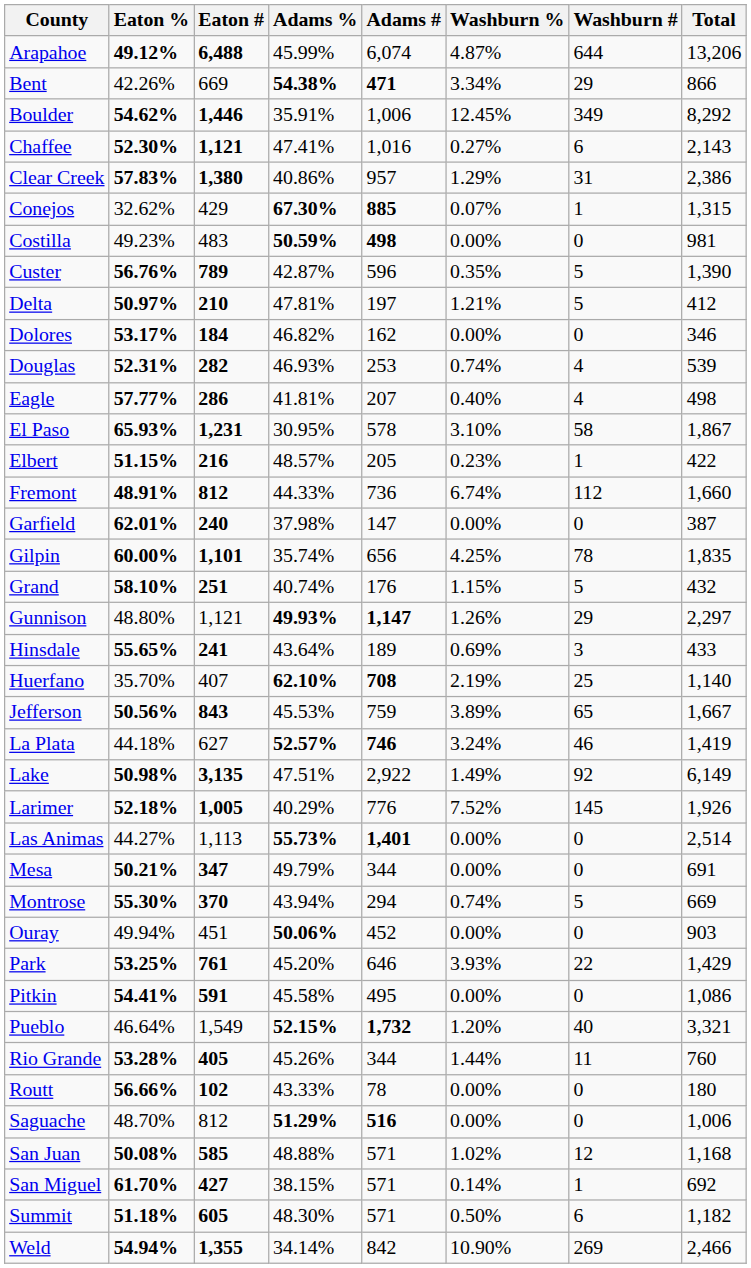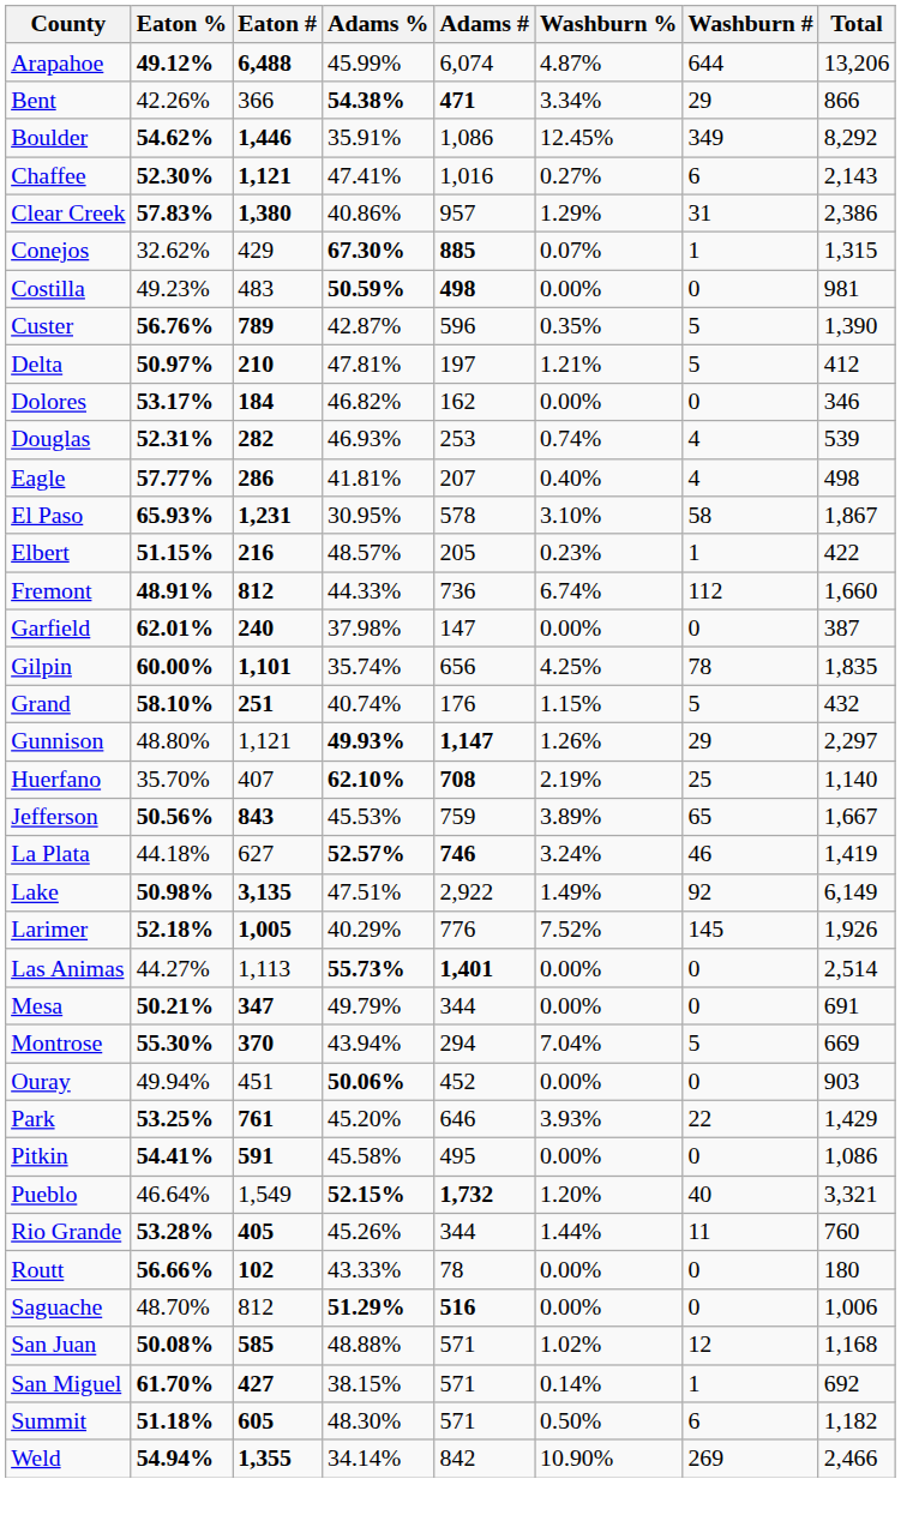 <table class="wikitable sortable">
 <tr>
 <th>County</th>
 <th>Eaton %</th>
 <th>Eaton #</th>
 <th>Adams %</th>
 <th>Adams #</th>
 <th>Washburn %</th>
 <th>Washburn #</th>
 <th>Total</th>
 </tr>
 <tr>
 <td><a href='#'>Arapahoe</a></td>
 <td><strong>49.12%</strong></td>
 <td><strong>6,488</strong></td>
 <td>45.99%</td>
 <td>6,074</td>
 <td>4.87%</td>
 <td>644</td>
 <td>13,206</td>
 </tr>
 <tr>
 <td><a href='#'>Bent</a></td>
 <td>42.26%</td>
-<td>669</td>
+<td>366</td>
 <td><strong>54.38%</strong></td>
 <td><strong>471</strong></td>
 <td>3.34%</td>
 <td>29</td>
 <td>866</td>
 </tr>
 <tr>
 <td><a href='#'>Boulder</a></td>
 <td><strong>54.62%</strong></td>
 <td><strong>1,446</strong></td>
 <td>35.91%</td>
-<td>1,006</td>
+<td>1,086</td>
 <td>12.45%</td>
 <td>349</td>
 <td>8,292</td>
 </tr>
 <tr>
 <td><a href='#'>Chaffee</a></td>
 <td><strong>52.30%</strong></td>
 <td><strong>1,121</strong></td>
 <td>47.41%</td>
 <td>1,016</td>
 <td>0.27%</td>
 <td>6</td>
 <td>2,143</td>
 </tr>
 <tr>
 <td><a href='#'>Clear Creek</a></td>
 <td><strong>57.83%</strong></td>
 <td><strong>1,380</strong></td>
 <td>40.86%</td>
 <td>957</td>
 <td>1.29%</td>
 <td>31</td>
 <td>2,386</td>
 </tr>
 <tr>
 <td><a href='#'>Conejos</a></td>
 <td>32.62%</td>
 <td>429</td>
 <td><strong>67.30%</strong></td>
 <td><strong>885</strong></td>
 <td>0.07%</td>
 <td>1</td>
 <td>1,315</td>
 </tr>
 <tr>
 <td><a href='#'>Costilla</a></td>
 <td>49.23%</td>
 <td>483</td>
 <td><strong>50.59%</strong></td>
 <td><strong>498</strong></td>
 <td>0.00%</td>
 <td>0</td>
 <td>981</td>
 </tr>
 <tr>
 <td><a href='#'>Custer</a></td>
 <td><strong>56.76%</strong></td>
 <td><strong>789</strong></td>
 <td>42.87%</td>
 <td>596</td>
 <td>0.35%</td>
 <td>5</td>
 <td>1,390</td>
 </tr>
 <tr>
 <td><a href='#'>Delta</a></td>
 <td><strong>50.97%</strong></td>
 <td><strong>210</strong></td>
 <td>47.81%</td>
 <td>197</td>
 <td>1.21%</td>
 <td>5</td>
 <td>412</td>
 </tr>
 <tr>
 <td><a href='#'>Dolores</a></td>
 <td><strong>53.17%</strong></td>
 <td><strong>184</strong></td>
 <td>46.82%</td>
 <td>162</td>
 <td>0.00%</td>
 <td>0</td>
 <td>346</td>
 </tr>
 <tr>
 <td><a href='#'>Douglas</a></td>
 <td><strong>52.31%</strong></td>
 <td><strong>282</strong></td>
 <td>46.93%</td>
 <td>253</td>
 <td>0.74%</td>
 <td>4</td>
 <td>539</td>
 </tr>
 <tr>
 <td><a href='#'>Eagle</a></td>
 <td><strong>57.77%</strong></td>
 <td><strong>286</strong></td>
 <td>41.81%</td>
 <td>207</td>
 <td>0.40%</td>
 <td>4</td>
 <td>498</td>
 </tr>
 <tr>
 <td><a href='#'>El Paso</a></td>
 <td><strong>65.93%</strong></td>
 <td><strong>1,231</strong></td>
 <td>30.95%</td>
 <td>578</td>
 <td>3.10%</td>
 <td>58</td>
 <td>1,867</td>
 </tr>
 <tr>
 <td><a href='#'>Elbert</a></td>
 <td><strong>51.15%</strong></td>
 <td><strong>216</strong></td>
 <td>48.57%</td>
 <td>205</td>
 <td>0.23%</td>
 <td>1</td>
 <td>422</td>
 </tr>
 <tr>
 <td><a href='#'>Fremont</a></td>
 <td><strong>48.91%</strong></td>
 <td><strong>812</strong></td>
 <td>44.33%</td>
 <td>736</td>
 <td>6.74%</td>
 <td>112</td>
 <td>1,660</td>
 </tr>
 <tr>
 <td><a href='#'>Garfield</a></td>
 <td><strong>62.01%</strong></td>
 <td><strong>240</strong></td>
 <td>37.98%</td>
 <td>147</td>
 <td>0.00%</td>
 <td>0</td>
 <td>387</td>
 </tr>
 <tr>
 <td><a href='#'>Gilpin</a></td>
 <td><strong>60.00%</strong></td>
 <td><strong>1,101</strong></td>
 <td>35.74%</td>
 <td>656</td>
 <td>4.25%</td>
 <td>78</td>
 <td>1,835</td>
 </tr>
 <tr>
 <td><a href='#'>Grand</a></td>
 <td><strong>58.10%</strong></td>
 <td><strong>251</strong></td>
 <td>40.74%</td>
 <td>176</td>
 <td>1.15%</td>
 <td>5</td>
 <td>432</td>
 </tr>
 <tr>
 <td><a href='#'>Gunnison</a></td>
 <td>48.80%</td>
 <td>1,121</td>
 <td><strong>49.93%</strong></td>
 <td><strong>1,147</strong></td>
 <td>1.26%</td>
 <td>29</td>
 <td>2,297</td>
 </tr>
 <tr>
-<td><a href='#'>Hinsdale</a></td>
-<td><strong>55.65%</strong></td>
-<td><strong>241</strong></td>
-<td>43.64%</td>
-<td>189</td>
-<td>0.69%</td>
-<td>3</td>
-<td>433</td>
-</tr>
-<tr>
 <td><a href='#'>Huerfano</a></td>
 <td>35.70%</td>
 <td>407</td>
 <td><strong>62.10%</strong></td>
 <td><strong>708</strong></td>
 <td>2.19%</td>
 <td>25</td>
 <td>1,140</td>
 </tr>
 <tr>
 <td><a href='#'>Jefferson</a></td>
 <td><strong>50.56%</strong></td>
 <td><strong>843</strong></td>
 <td>45.53%</td>
 <td>759</td>
 <td>3.89%</td>
 <td>65</td>
 <td>1,667</td>
 </tr>
 <tr>
 <td><a href='#'>La Plata</a></td>
 <td>44.18%</td>
 <td>627</td>
 <td><strong>52.57%</strong></td>
 <td><strong>746</strong></td>
 <td>3.24%</td>
 <td>46</td>
 <td>1,419</td>
 </tr>
 <tr>
 <td><a href='#'>Lake</a></td>
 <td><strong>50.98%</strong></td>
 <td><strong>3,135</strong></td>
 <td>47.51%</td>
 <td>2,922</td>
 <td>1.49%</td>
 <td>92</td>
 <td>6,149</td>
 </tr>
 <tr>
 <td><a href='#'>Larimer</a></td>
 <td><strong>52.18%</strong></td>
 <td><strong>1,005</strong></td>
 <td>40.29%</td>
 <td>776</td>
 <td>7.52%</td>
 <td>145</td>
 <td>1,926</td>
 </tr>
 <tr>
 <td><a href='#'>Las Animas</a></td>
 <td>44.27%</td>
 <td>1,113</td>
 <td><strong>55.73%</strong></td>
 <td><strong>1,401</strong></td>
 <td>0.00%</td>
 <td>0</td>
 <td>2,514</td>
 </tr>
 <tr>
 <td><a href='#'>Mesa</a></td>
 <td><strong>50.21%</strong></td>
 <td><strong>347</strong></td>
 <td>49.79%</td>
 <td>344</td>
 <td>0.00%</td>
 <td>0</td>
 <td>691</td>
 </tr>
 <tr>
 <td><a href='#'>Montrose</a></td>
 <td><strong>55.30%</strong></td>
 <td><strong>370</strong></td>
 <td>43.94%</td>
 <td>294</td>
-<td>0.74%</td>
+<td>7.04%</td>
 <td>5</td>
 <td>669</td>
 </tr>
 <tr>
 <td><a href='#'>Ouray</a></td>
 <td>49.94%</td>
 <td>451</td>
 <td><strong>50.06%</strong></td>
 <td>452</td>
 <td>0.00%</td>
 <td>0</td>
 <td>903</td>
 </tr>
 <tr>
 <td><a href='#'>Park</a></td>
 <td><strong>53.25%</strong></td>
 <td><strong>761</strong></td>
 <td>45.20%</td>
 <td>646</td>
 <td>3.93%</td>
 <td>22</td>
 <td>1,429</td>
 </tr>
 <tr>
 <td><a href='#'>Pitkin</a></td>
 <td><strong>54.41%</strong></td>
 <td><strong>591</strong></td>
 <td>45.58%</td>
 <td>495</td>
 <td>0.00%</td>
 <td>0</td>
 <td>1,086</td>
 </tr>
 <tr>
 <td><a href='#'>Pueblo</a></td>
 <td>46.64%</td>
 <td>1,549</td>
 <td><strong>52.15%</strong></td>
 <td><strong>1,732</strong></td>
 <td>1.20%</td>
 <td>40</td>
 <td>3,321</td>
 </tr>
 <tr>
 <td><a href='#'>Rio Grande</a></td>
 <td><strong>53.28%</strong></td>
 <td><strong>405</strong></td>
 <td>45.26%</td>
 <td>344</td>
 <td>1.44%</td>
 <td>11</td>
 <td>760</td>
 </tr>
 <tr>
 <td><a href='#'>Routt</a></td>
 <td><strong>56.66%</strong></td>
 <td><strong>102</strong></td>
 <td>43.33%</td>
 <td>78</td>
 <td>0.00%</td>
 <td>0</td>
 <td>180</td>
 </tr>
 <tr>
 <td><a href='#'>Saguache</a></td>
 <td>48.70%</td>
 <td>812</td>
 <td><strong>51.29%</strong></td>
 <td><strong>516</strong></td>
 <td>0.00%</td>
 <td>0</td>
 <td>1,006</td>
 </tr>
 <tr>
 <td><a href='#'>San Juan</a></td>
 <td><strong>50.08%</strong></td>
 <td><strong>585</strong></td>
 <td>48.88%</td>
 <td>571</td>
 <td>1.02%</td>
 <td>12</td>
 <td>1,168</td>
 </tr>
 <tr>
 <td><a href='#'>San Miguel</a></td>
 <td><strong>61.70%</strong></td>
 <td><strong>427</strong></td>
 <td>38.15%</td>
 <td>571</td>
 <td>0.14%</td>
 <td>1</td>
 <td>692</td>
 </tr>
 <tr>
 <td><a href='#'>Summit</a></td>
 <td><strong>51.18%</strong></td>
 <td><strong>605</strong></td>
 <td>48.30%</td>
 <td>571</td>
 <td>0.50%</td>
 <td>6</td>
 <td>1,182</td>
 </tr>
 <tr>
 <td><a href='#'>Weld</a></td>
 <td><strong>54.94%</strong></td>
 <td><strong>1,355</strong></td>
 <td>34.14%</td>
 <td>842</td>
 <td>10.90%</td>
 <td>269</td>
 <td>2,466</td>
 </tr>
 </table>
